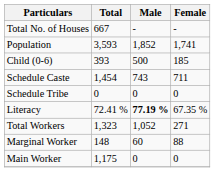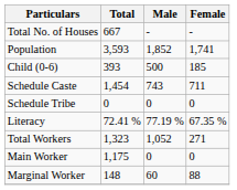 <table class="wikitable sortable">
 <tr>
 <th>Particulars</th>
 <th>Total</th>
 <th>Male</th>
 <th>Female</th>
 </tr>
 <tr>
 <td>Total No. of Houses</td>
 <td>667</td>
 <td>-</td>
 <td>-</td>
 </tr>
 <tr>
 <td>Population</td>
 <td>3,593</td>
 <td>1,852</td>
 <td>1,741</td>
 </tr>
 <tr>
 <td>Child (0-6)</td>
 <td>393</td>
 <td>500</td>
 <td>185</td>
 </tr>
 <tr>
 <td>Schedule Caste</td>
 <td>1,454</td>
 <td>743</td>
 <td>711</td>
 </tr>
 <tr>
 <td>Schedule Tribe</td>
 <td>0</td>
 <td>0</td>
 <td>0</td>
 </tr>
 <tr>
 <td>Literacy</td>
 <td>72.41 %</td>
-<td><strong>77.19 %</strong></td>
+<td>77.19 %</td>
 <td>67.35 %</td>
 </tr>
 <tr>
 <td>Total Workers</td>
 <td>1,323</td>
 <td>1,052</td>
 <td>271</td>
 </tr>
 <tr>
+<td>Main Worker</td>
+<td>1,175</td>
+<td>0</td>
+<td>0</td>
+</tr>
+<tr>
 <td>Marginal Worker</td>
 <td>148</td>
 <td>60</td>
 <td>88</td>
 </tr>
 <tr>
-<td>Main Worker</td>
-<td>1,175</td>
-<td>0</td>
-<td>0</td>
-</tr>
-<tr>
 </tr>
 </table>
